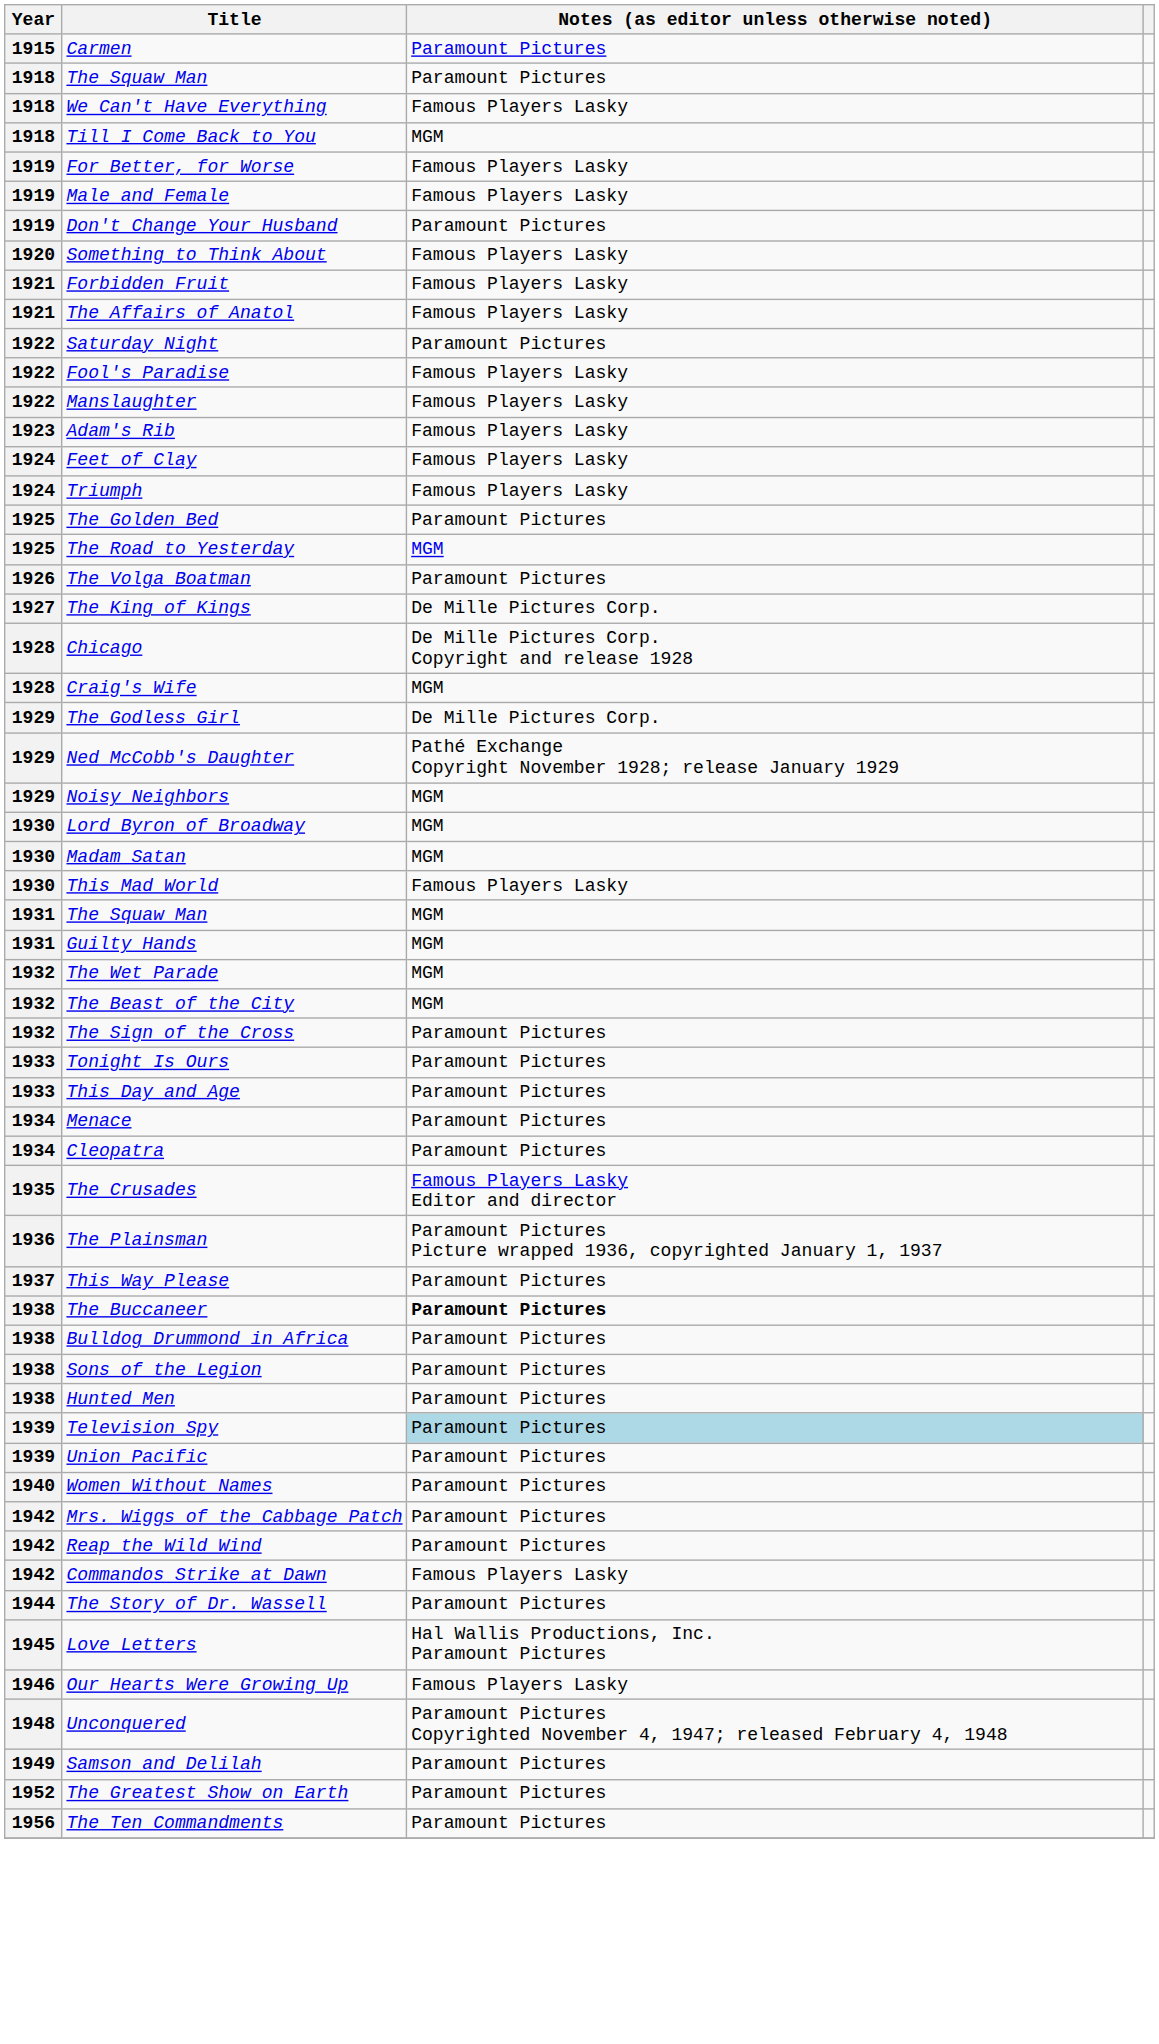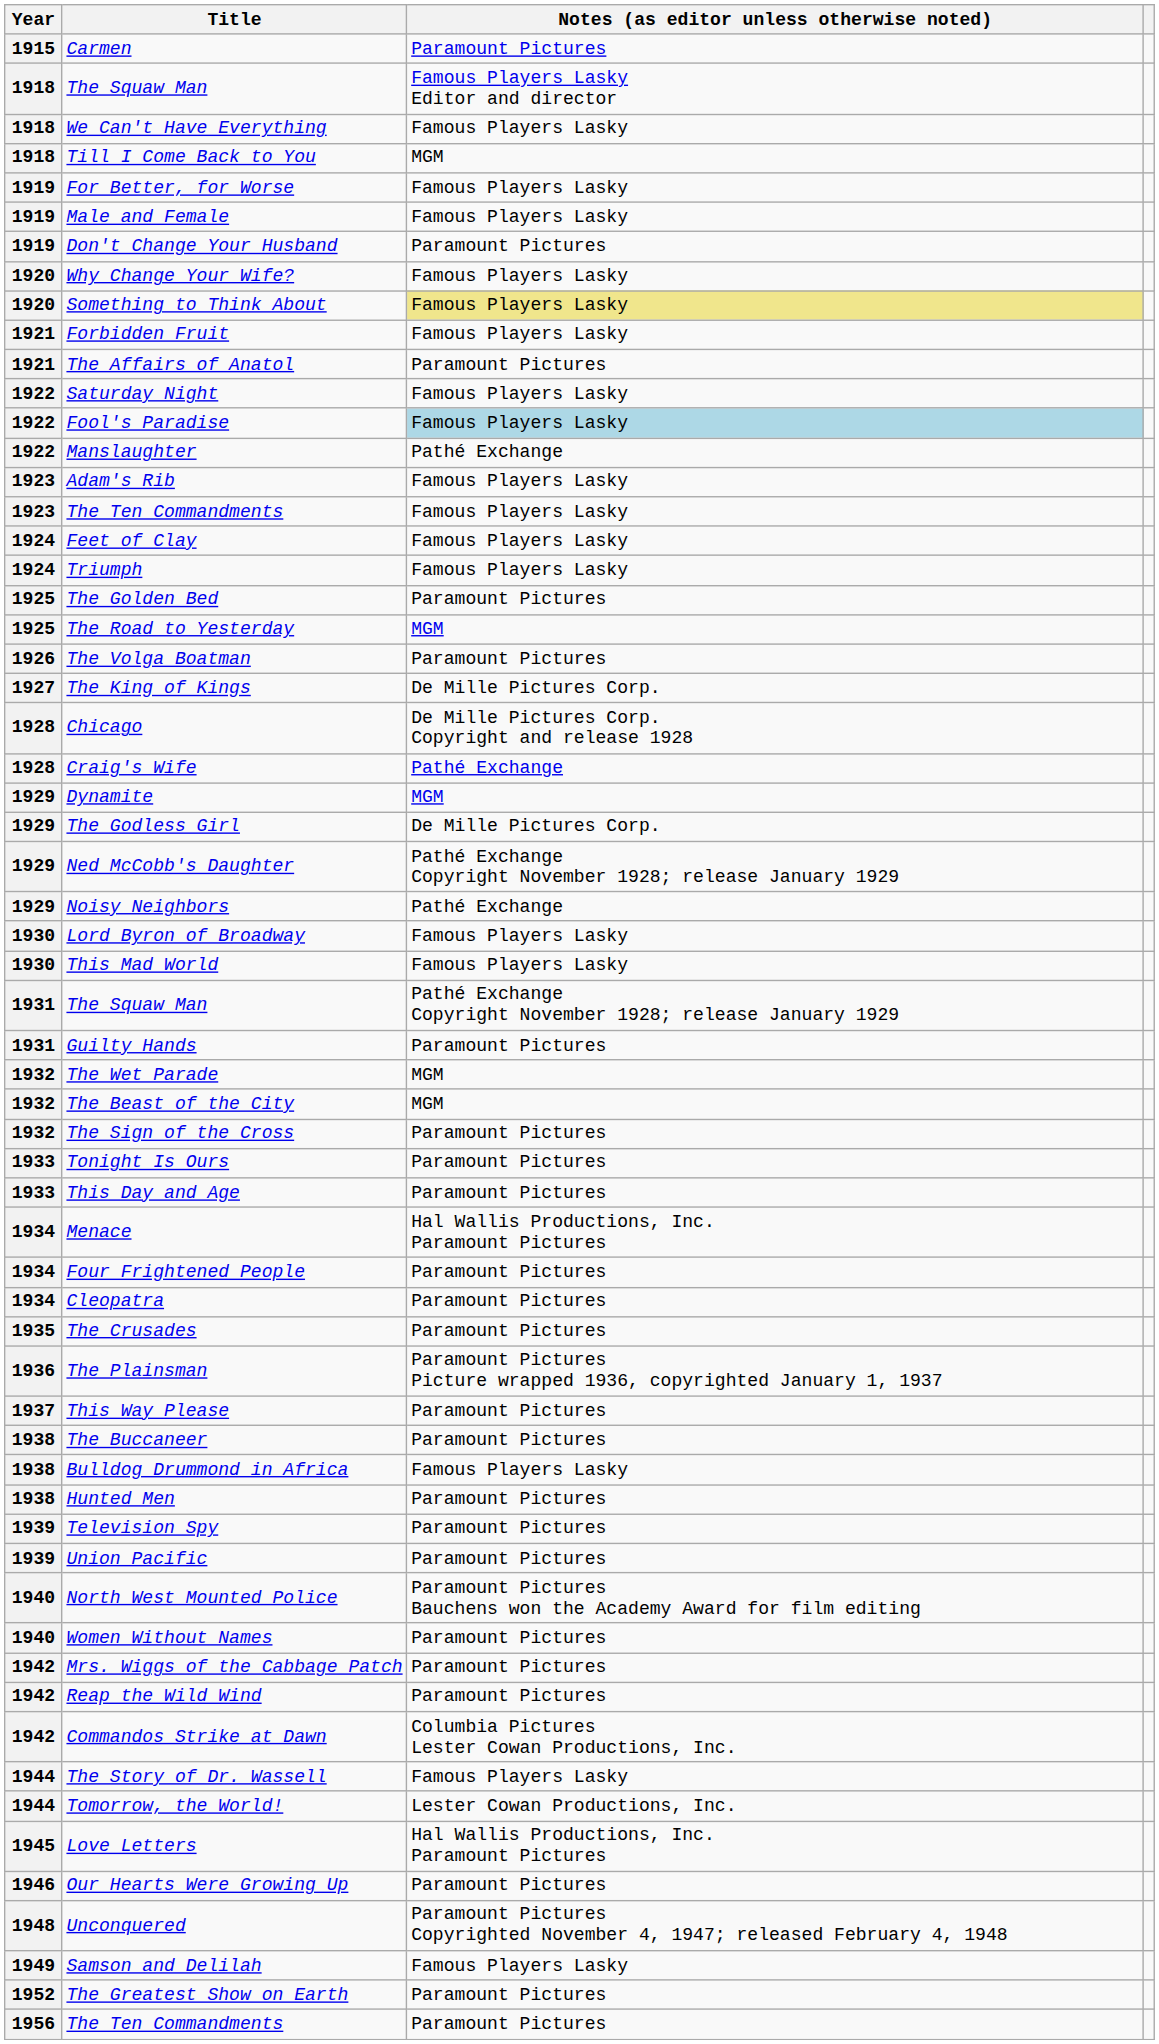 <table class="wikitable sortable plainrowheaders">
 <tr>
 <th scope="col" width = 5%>Year</th>
 <th scope="col" width = 30%>Title</th>
 <th scope="col"  class="unsortable">Notes (as editor unless otherwise noted)</th>
 <th scope="col" class="unsortable"></th>
 </tr>
 <tr>
 <th scope="row">1915</th>
 <td><em><a href='#'>Carmen</a></em></td>
 <td><a href='#'>Paramount Pictures</a></td>
 <td align="center"></td>
 </tr>
 <tr>
 <th scope="row">1918</th>
 <td><em><a href='#'>The Squaw Man</a></em></td>
-<td>Paramount Pictures</td>
+<td><a href='#'>Famous Players Lasky</a><br>Editor and director</td>
 <td align="center"></td>
 </tr>
 <tr>
 <th scope="row">1918</th>
 <td><em><a href='#'>We Can't Have Everything</a></em></td>
 <td>Famous Players Lasky</td>
 <td align="center"></td>
 </tr>
 <tr>
 <th scope="row">1918</th>
 <td><em><a href='#'>Till I Come Back to You</a></em></td>
 <td>MGM</td>
 <td align="center"></td>
 </tr>
 <tr>
 <th scope="row">1919</th>
 <td><em><a href='#'>For Better, for Worse</a></em></td>
 <td>Famous Players Lasky</td>
 <td align="center"></td>
 </tr>
 <tr>
 <th scope="row">1919</th>
 <td><em><a href='#'>Male and Female</a></em></td>
 <td>Famous Players Lasky</td>
 <td align="center"></td>
 </tr>
 <tr>
 <th scope="row">1919</th>
 <td><em><a href='#'>Don't Change Your Husband</a></em></td>
 <td>Paramount Pictures</td>
 <td align="center"></td>
 </tr>
 <tr>
 <th scope="row">1920</th>
+<td><em><a href='#'>Why Change Your Wife?</a></em></td>
+<td>Famous Players Lasky</td>
+<td align="center"></td>
+</tr>
+<tr>
+<th scope="row">1920</th>
 <td><em><a href='#'>Something to Think About</a></em></td>
-<td>Famous Players Lasky</td>
+<td style="background: khaki;">Famous Players Lasky</td>
 <td align="center"></td>
 </tr>
 <tr>
 <th scope="row">1921</th>
 <td><em><a href='#'>Forbidden Fruit</a></em></td>
 <td>Famous Players Lasky</td>
 <td align="center"></td>
 </tr>
 <tr>
 <th scope="row">1921</th>
 <td><em><a href='#'>The Affairs of Anatol</a></em></td>
+<td>Paramount Pictures</td>
+<td align="center"></td>
+</tr>
+<tr>
+<th scope="row">1922</th>
+<td><em><a href='#'>Saturday Night</a></em></td>
 <td>Famous Players Lasky</td>
 <td align="center"></td>
 </tr>
 <tr>
 <th scope="row">1922</th>
-<td><em><a href='#'>Saturday Night</a></em></td>
-<td>Paramount Pictures</td>
-<td align="center"></td>
-</tr>
-<tr>
-<th scope="row">1922</th>
 <td><em><a href='#'>Fool's Paradise</a></em></td>
-<td>Famous Players Lasky</td>
+<td style="background: lightblue;">Famous Players Lasky</td>
 <td align="center"></td>
 </tr>
 <tr>
 <th scope="row">1922</th>
 <td><em><a href='#'>Manslaughter</a></em></td>
+<td>Pathé Exchange</td>
+<td align="center"></td>
+</tr>
+<tr>
+<th scope="row">1923</th>
+<td><em><a href='#'>Adam's Rib</a></em></td>
 <td>Famous Players Lasky</td>
 <td align="center"></td>
 </tr>
 <tr>
 <th scope="row">1923</th>
-<td><em><a href='#'>Adam's Rib</a></em></td>
+<td><em><a href='#'>The Ten Commandments</a></em></td>
 <td>Famous Players Lasky</td>
 <td align="center"></td>
 </tr>
 <tr>
 <th scope="row">1924</th>
 <td><em><a href='#'>Feet of Clay</a></em></td>
 <td>Famous Players Lasky</td>
 <td align="center"></td>
 </tr>
 <tr>
 <th scope="row">1924</th>
 <td><em><a href='#'>Triumph</a></em></td>
 <td>Famous Players Lasky</td>
 <td align="center"></td>
 </tr>
 <tr>
 <th scope="row">1925</th>
 <td><em><a href='#'>The Golden Bed</a></em></td>
 <td>Paramount Pictures</td>
 <td align="center"></td>
 </tr>
 <tr>
 <th scope="row">1925</th>
 <td><em><a href='#'>The Road to Yesterday</a></em></td>
 <td><a href='#'>MGM</a></td>
 <td align="center"></td>
 </tr>
 <tr>
 <th scope="row">1926</th>
 <td><em><a href='#'>The Volga Boatman</a></em></td>
 <td>Paramount Pictures</td>
 <td align="center"></td>
 </tr>
 <tr>
 <th scope="row">1927</th>
 <td><em><a href='#'>The King of Kings</a></em></td>
 <td>De Mille Pictures Corp.</td>
 <td align="center"></td>
 </tr>
 <tr>
 <th scope="row">1928</th>
 <td><em><a href='#'>Chicago</a></em></td>
 <td>De Mille Pictures Corp.<br>Copyright and release 1928</td>
 <td align="center"></td>
 </tr>
 <tr>
 <th scope="row">1928</th>
 <td><em><a href='#'>Craig's Wife</a></em></td>
-<td>MGM</td>
+<td><a href='#'>Pathé Exchange</a></td>
+<td align="center"></td>
+</tr>
+<tr>
+<th scope="row">1929</th>
+<td><em><a href='#'>Dynamite</a></em></td>
+<td><a href='#'>MGM</a></td>
 <td align="center"></td>
 </tr>
 <tr>
 <th scope="row">1929</th>
 <td><em><a href='#'>The Godless Girl</a></em></td>
 <td>De Mille Pictures Corp.</td>
 <td align="center"></td>
 </tr>
 <tr>
 <th scope="row">1929</th>
 <td><em><a href='#'>Ned McCobb's Daughter</a></em></td>
 <td>Pathé Exchange<br>Copyright November 1928; release January 1929</td>
 <td align="center"></td>
 </tr>
 <tr>
 <th scope="row">1929</th>
 <td><em><a href='#'>Noisy Neighbors</a></em></td>
-<td>MGM</td>
+<td>Pathé Exchange</td>
 <td align="center"></td>
 </tr>
 <tr>
 <th scope="row">1930</th>
 <td><em><a href='#'>Lord Byron of Broadway</a></em></td>
-<td>MGM</td>
-<td align="center"></td>
-</tr>
-<tr>
-<th scope="row">1930</th>
-<td><em><a href='#'>Madam Satan</a></em></td>
-<td>MGM</td>
+<td>Famous Players Lasky</td>
 <td align="center"></td>
 </tr>
 <tr>
 <th scope="row">1930</th>
 <td><em><a href='#'>This Mad World</a></em></td>
 <td>Famous Players Lasky</td>
 <td align="center"></td>
 </tr>
 <tr>
 <th scope="row">1931</th>
 <td><em><a href='#'>The Squaw Man</a></em></td>
-<td>MGM</td>
+<td>Pathé Exchange<br>Copyright November 1928; release January 1929</td>
 <td align="center"></td>
 </tr>
 <tr>
 <th scope="row">1931</th>
 <td><em><a href='#'>Guilty Hands</a></em></td>
-<td>MGM</td>
+<td>Paramount Pictures</td>
 <td align="center"></td>
 </tr>
 <tr>
 <th scope="row">1932</th>
 <td><em><a href='#'>The Wet Parade</a></em></td>
 <td>MGM</td>
 <td align="center"></td>
 </tr>
 <tr>
 <th scope="row">1932</th>
 <td><em><a href='#'>The Beast of the City</a></em></td>
 <td>MGM</td>
 <td align="center"></td>
 </tr>
 <tr>
 <th scope="row">1932</th>
 <td><em><a href='#'>The Sign of the Cross</a></em></td>
 <td>Paramount Pictures</td>
 <td align="center"></td>
 </tr>
 <tr>
 <th scope="row">1933</th>
 <td><em><a href='#'>Tonight Is Ours</a></em></td>
 <td>Paramount Pictures</td>
 <td align="center"></td>
 </tr>
 <tr>
 <th scope="row">1933</th>
 <td><em><a href='#'>This Day and Age</a></em></td>
 <td>Paramount Pictures</td>
 <td align="center"></td>
 </tr>
 <tr>
 <th scope="row">1934</th>
 <td><em><a href='#'>Menace</a></em></td>
+<td>Hal Wallis Productions, Inc.<br>Paramount Pictures</td>
+<td align="center"></td>
+</tr>
+<tr>
+<th scope="row">1934</th>
+<td><em><a href='#'>Four Frightened People</a></em></td>
 <td>Paramount Pictures</td>
 <td align="center"></td>
 </tr>
 <tr>
 <th scope="row">1934</th>
 <td><em><a href='#'>Cleopatra</a></em></td>
 <td>Paramount Pictures</td>
 <td align="center"></td>
 </tr>
 <tr>
 <th scope="row">1935</th>
 <td><em><a href='#'>The Crusades</a></em></td>
-<td><a href='#'>Famous Players Lasky</a><br>Editor and director</td>
+<td>Paramount Pictures</td>
 <td align="center"></td>
 </tr>
 <tr>
 <th scope="row">1936</th>
 <td><em><a href='#'>The Plainsman</a></em></td>
 <td>Paramount Pictures<br>Picture wrapped 1936, copyrighted January 1, 1937</td>
 <td align="center"></td>
 </tr>
 <tr>
 <th scope="row">1937</th>
 <td><em><a href='#'>This Way Please</a></em></td>
 <td>Paramount Pictures</td>
 <td align="center"></td>
 </tr>
 <tr>
 <th scope="row">1938</th>
 <td><em><a href='#'>The Buccaneer</a></em></td>
-<td><strong>Paramount Pictures</strong></td>
+<td>Paramount Pictures</td>
 <td align="center"></td>
 </tr>
 <tr>
 <th scope="row">1938</th>
 <td><em><a href='#'>Bulldog Drummond in Africa</a></em></td>
-<td>Paramount Pictures</td>
-<td align="center"></td>
-</tr>
-<tr>
-<th scope="row">1938</th>
-<td><em><a href='#'>Sons of the Legion</a></em></td>
-<td>Paramount Pictures</td>
+<td>Famous Players Lasky</td>
 <td align="center"></td>
 </tr>
 <tr>
 <th scope="row">1938</th>
 <td><em><a href='#'>Hunted Men</a></em></td>
 <td>Paramount Pictures</td>
 <td align="center"></td>
 </tr>
 <tr>
 <th scope="row">1939</th>
 <td><em><a href='#'>Television Spy </a></em></td>
-<td style="background: lightblue;">Paramount Pictures</td>
+<td>Paramount Pictures</td>
 <td align="center"></td>
 </tr>
 <tr>
 <th scope="row">1939</th>
 <td><em><a href='#'>Union Pacific</a></em></td>
 <td>Paramount Pictures</td>
+<td align="center"></td>
+</tr>
+<tr>
+<th scope="row">1940</th>
+<td><em><a href='#'>North West Mounted Police</a></em></td>
+<td>Paramount Pictures<br>Bauchens won the Academy Award for film editing</td>
 <td align="center"></td>
 </tr>
 <tr>
 <th scope="row">1940</th>
 <td><em><a href='#'>Women Without Names</a></em></td>
 <td>Paramount Pictures</td>
 <td align="center"></td>
 </tr>
 <tr>
 <th scope="row">1942</th>
 <td><em><a href='#'>Mrs. Wiggs of the Cabbage Patch</a></em></td>
 <td>Paramount Pictures</td>
 <td align="center"></td>
 </tr>
 <tr>
 <th scope="row">1942</th>
 <td><em><a href='#'>Reap the Wild Wind</a></em></td>
 <td>Paramount Pictures</td>
 <td align="center"></td>
 </tr>
 <tr>
 <th scope="row">1942</th>
 <td><em><a href='#'>Commandos Strike at Dawn</a></em></td>
+<td>Columbia Pictures<br>Lester Cowan Productions, Inc.</td>
+<td align="center"></td>
+</tr>
+<tr>
+<th scope="row">1944</th>
+<td><em><a href='#'>The Story of Dr. Wassell</a></em></td>
 <td>Famous Players Lasky</td>
 <td align="center"></td>
 </tr>
 <tr>
 <th scope="row">1944</th>
-<td><em><a href='#'>The Story of Dr. Wassell</a></em></td>
-<td>Paramount Pictures</td>
+<td><em><a href='#'>Tomorrow, the World!</a></em></td>
+<td>Lester Cowan Productions, Inc.</td>
 <td align="center"></td>
 </tr>
 <tr>
 <th scope="row">1945</th>
 <td><em><a href='#'>Love Letters</a></em></td>
 <td>Hal Wallis Productions, Inc.<br>Paramount Pictures</td>
 <td align="center"></td>
 </tr>
 <tr>
 <th scope="row">1946</th>
 <td><em><a href='#'>Our Hearts Were Growing Up</a></em></td>
-<td>Famous Players Lasky</td>
+<td>Paramount Pictures</td>
 <td align="center"></td>
 </tr>
 <tr>
 <th scope="row">1948</th>
 <td><em><a href='#'>Unconquered</a></em></td>
 <td>Paramount Pictures<br>Copyrighted November 4, 1947; released February 4, 1948</td>
 <td align="center"></td>
 </tr>
 <tr>
 <th scope="row">1949</th>
 <td><em><a href='#'>Samson and Delilah</a></em></td>
-<td>Paramount Pictures</td>
+<td>Famous Players Lasky</td>
 <td align="center"></td>
 </tr>
 <tr>
 <th scope="row">1952</th>
 <td><em><a href='#'>The Greatest Show on Earth</a></em></td>
 <td>Paramount Pictures</td>
 <td align="center"></td>
 </tr>
 <tr>
 <th scope="row">1956</th>
 <td><em><a href='#'>The Ten Commandments</a></em></td>
 <td>Paramount Pictures</td>
 <td align="center"></td>
 </tr>
 <tr>
 </tr>
 </table>
